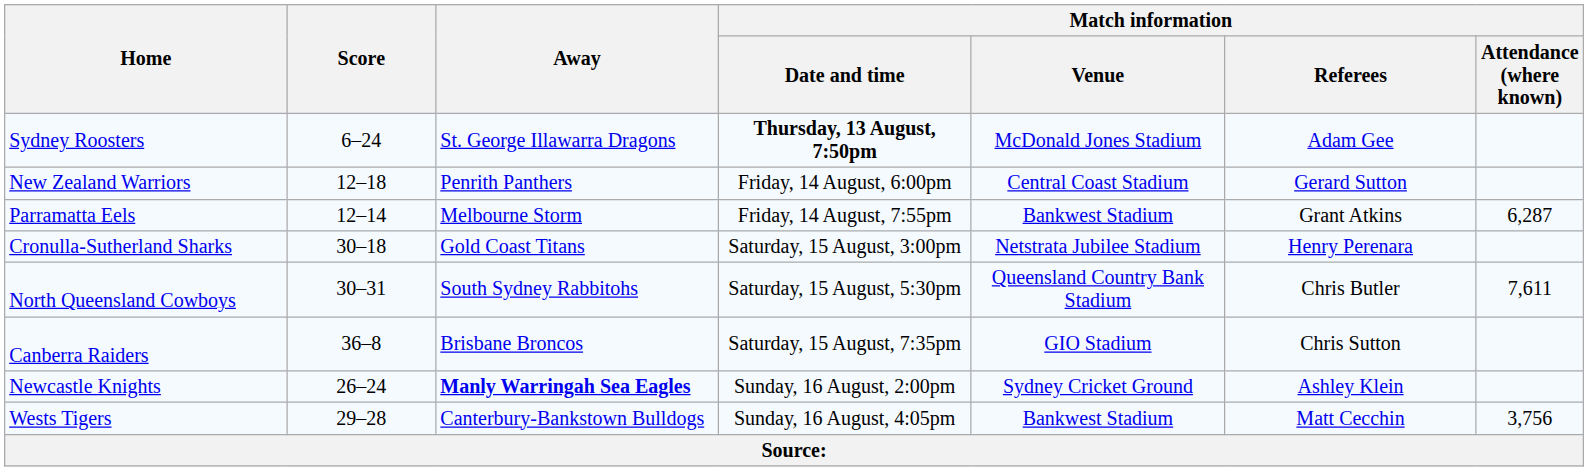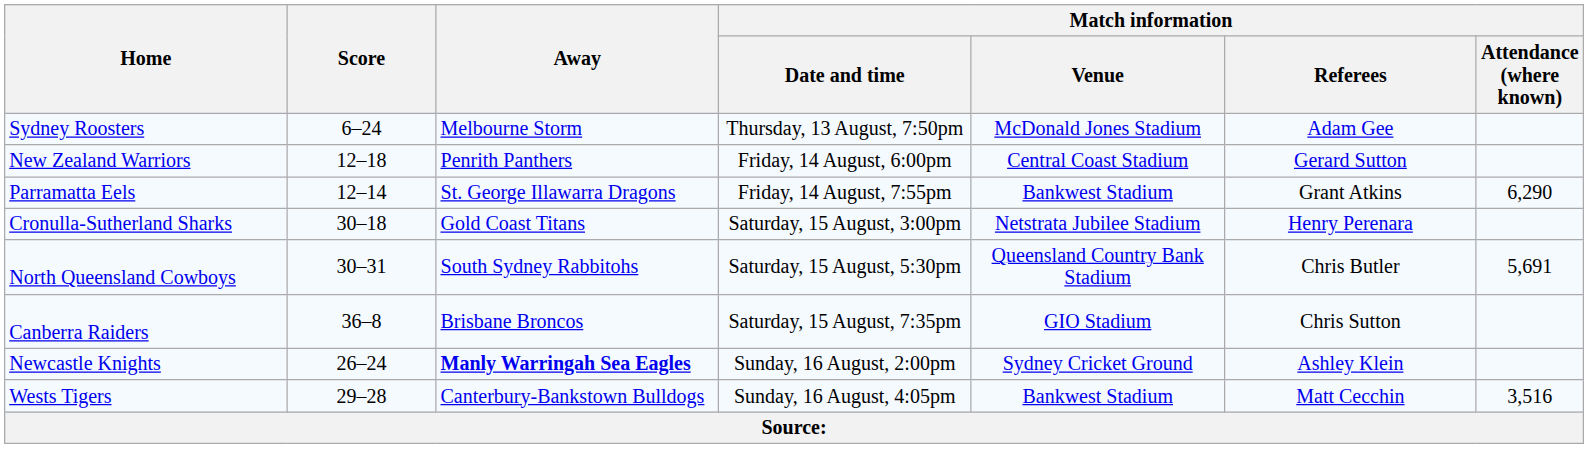 <table class="wikitable" style="border-collapse:collapse; text-align:center; width:100%;">
 <tr style="background:#c1d8ff;">
 <th rowspan="2" style="width:19%;">Home</th>
 <th rowspan="2" style="width:10%;">Score</th>
 <th rowspan="2" style="width:19%;">Away</th>
 <th colspan="6">Match information</th>
 </tr>
 <tr style="background:#efefef;">
 <th width="17%">Date and time</th>
 <th width="17%">Venue</th>
 <th width="17%">Referees</th>
 <th width="5%">Attendance<br>(where known)</th>
 </tr>
 <tr style="text-align:center; background:#f5faff;">
 <td align="left"> <a href='#'>Sydney Roosters</a></td>
 <td>6–24</td>
-<td align="left"> <a href='#'>St. George Illawarra Dragons</a></td>
-<td><strong>Thursday, 13 August, 7:50pm</strong></td>
+<td align="left"> <a href='#'>Melbourne Storm</a></td>
+<td>Thursday, 13 August, 7:50pm</td>
 <td><a href='#'>McDonald Jones Stadium</a></td>
 <td><a href='#'>Adam Gee</a></td>
 <td></td>
 </tr>
 <tr style="text-align:center; background:#f5faff;">
 <td align="left"> <a href='#'>New Zealand Warriors</a></td>
 <td>12–18</td>
 <td align="left"> <a href='#'>Penrith Panthers</a></td>
 <td>Friday, 14 August, 6:00pm</td>
 <td><a href='#'>Central Coast Stadium</a></td>
 <td><a href='#'>Gerard Sutton</a></td>
 <td></td>
 </tr>
 <tr style="text-align:center; background:#f5faff;">
 <td align="left"> <a href='#'>Parramatta Eels</a></td>
 <td>12–14</td>
-<td align="left"> <a href='#'>Melbourne Storm</a></td>
+<td align="left"> <a href='#'>St. George Illawarra Dragons</a></td>
 <td>Friday, 14 August, 7:55pm</td>
 <td><a href='#'>Bankwest Stadium</a></td>
 <td>Grant Atkins</td>
-<td>6,287</td>
+<td>6,290</td>
 </tr>
 <tr style="text-align:center; background:#f5faff;">
 <td align="left"> <a href='#'>Cronulla-Sutherland Sharks</a></td>
 <td>30–18</td>
 <td align="left"> <a href='#'>Gold Coast Titans</a></td>
 <td>Saturday, 15 August, 3:00pm</td>
 <td><a href='#'>Netstrata Jubilee Stadium</a></td>
 <td><a href='#'>Henry Perenara</a></td>
 <td></td>
 </tr>
 <tr style="text-align:center; background:#f5faff;">
 <td align="left"><br> <a href='#'>North Queensland Cowboys</a></td>
 <td>30–31</td>
 <td align="left"> <a href='#'>South Sydney Rabbitohs</a></td>
 <td>Saturday, 15 August, 5:30pm</td>
 <td><a href='#'>Queensland Country Bank Stadium</a></td>
 <td>Chris Butler</td>
-<td>7,611</td>
+<td>5,691</td>
 </tr>
 <tr style="text-align:center; background:#f5faff;">
 <td align="left"><br> <a href='#'>Canberra Raiders</a></td>
 <td>36–8</td>
 <td align="left"> <a href='#'>Brisbane Broncos</a></td>
 <td>Saturday, 15 August, 7:35pm</td>
 <td><a href='#'>GIO Stadium</a></td>
 <td>Chris Sutton</td>
 <td></td>
 </tr>
 <tr style="text-align:center; background:#f5faff;">
 <td align="left"> <a href='#'>Newcastle Knights</a></td>
 <td>26–24</td>
 <td align="left"><strong> <a href='#'>Manly Warringah Sea Eagles</a></strong></td>
 <td>Sunday, 16 August, 2:00pm</td>
 <td><a href='#'>Sydney Cricket Ground</a></td>
 <td><a href='#'>Ashley Klein</a></td>
 <td></td>
 </tr>
 <tr style="text-align:center; background:#f5faff;">
 <td align="left"> <a href='#'>Wests Tigers</a></td>
 <td>29–28</td>
 <td align="left"> <a href='#'>Canterbury-Bankstown Bulldogs</a></td>
 <td>Sunday, 16 August, 4:05pm</td>
 <td><a href='#'>Bankwest Stadium</a></td>
 <td><a href='#'>Matt Cecchin</a></td>
-<td>3,756</td>
+<td>3,516</td>
 </tr>
 <tr style="background:#c1d8ff;">
 <th colspan="7">Source:</th>
 </tr>
 </table>
